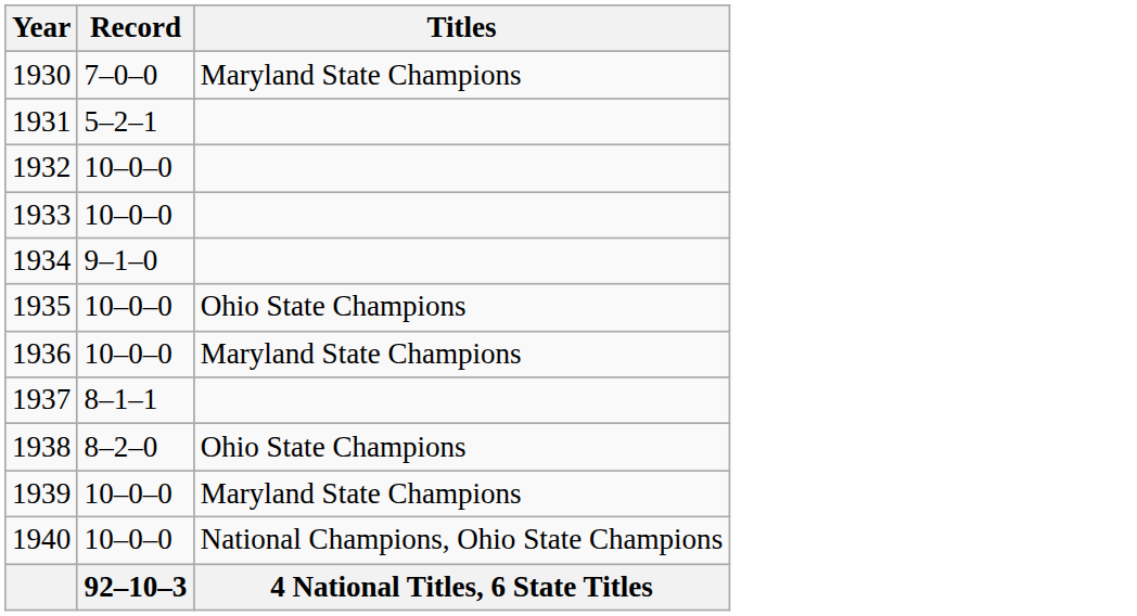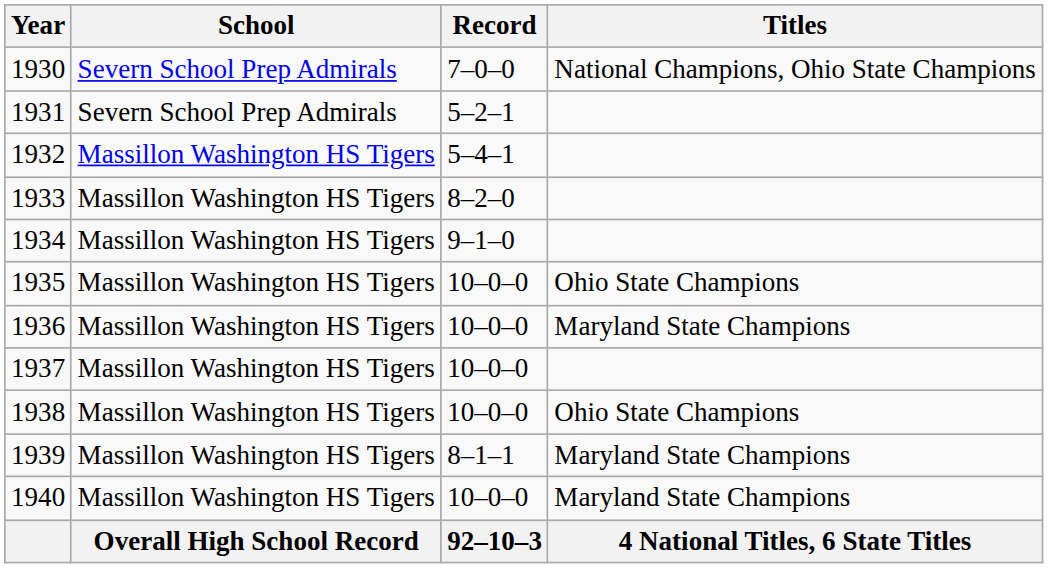 <table class="wikitable">
 <tr>
 <th>Year</th>
+<th>School</th>
 <th>Record</th>
 <th>Titles</th>
 </tr>
 <tr>
 <td>1930</td>
+<td><a href='#'>Severn School Prep Admirals</a></td>
 <td>7–0–0</td>
-<td>Maryland State Champions</td>
+<td>National Champions, Ohio State Champions</td>
 </tr>
 <tr>
 <td>1931</td>
+<td>Severn School Prep Admirals</td>
 <td>5–2–1</td>
 <td></td>
 </tr>
 <tr>
 <td>1932</td>
-<td>10–0–0</td>
+<td><a href='#'>Massillon Washington HS Tigers</a></td>
+<td>5–4–1</td>
 <td></td>
 </tr>
 <tr>
 <td>1933</td>
-<td>10–0–0</td>
+<td>Massillon Washington HS Tigers</td>
+<td>8–2–0</td>
 <td></td>
 </tr>
 <tr>
 <td>1934</td>
+<td>Massillon Washington HS Tigers</td>
 <td>9–1–0</td>
 <td></td>
 </tr>
 <tr>
 <td>1935</td>
+<td>Massillon Washington HS Tigers</td>
 <td>10–0–0</td>
 <td>Ohio State Champions</td>
 </tr>
 <tr>
 <td>1936</td>
+<td>Massillon Washington HS Tigers</td>
 <td>10–0–0</td>
 <td>Maryland State Champions</td>
 </tr>
 <tr>
 <td>1937</td>
-<td>8–1–1</td>
+<td>Massillon Washington HS Tigers</td>
+<td>10–0–0</td>
 <td></td>
 </tr>
 <tr>
 <td>1938</td>
-<td>8–2–0</td>
+<td>Massillon Washington HS Tigers</td>
+<td>10–0–0</td>
 <td>Ohio State Champions</td>
 </tr>
 <tr>
 <td>1939</td>
+<td>Massillon Washington HS Tigers</td>
+<td>8–1–1</td>
+<td>Maryland State Champions</td>
+</tr>
+<tr>
+<td>1940</td>
+<td>Massillon Washington HS Tigers</td>
 <td>10–0–0</td>
 <td>Maryland State Champions</td>
 </tr>
 <tr>
-<td>1940</td>
-<td>10–0–0</td>
-<td>National Champions, Ohio State Champions</td>
-</tr>
-<tr>
 <th></th>
+<th>Overall High School Record</th>
 <th>92–10–3</th>
 <th>4 National Titles, 6 State Titles</th>
 </tr>
 </table>
